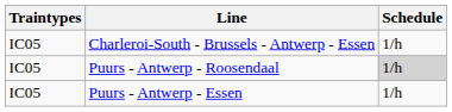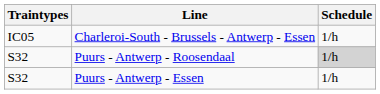 <table class="wikitable">
 <tr>
 <th>Traintypes</th>
 <th>Line</th>
 <th>Schedule</th>
 </tr>
 <tr>
 <td>IC05</td>
 <td><a href='#'>Charleroi-South</a> - <a href='#'>Brussels</a> - <a href='#'>Antwerp</a> - <a href='#'>Essen</a></td>
 <td>1/h</td>
 </tr>
 <tr>
-<td>IC05</td>
+<td>S32</td>
 <td><a href='#'>Puurs</a> - <a href='#'>Antwerp</a> - <a href='#'>Roosendaal</a></td>
 <td style="background: lightgrey;">1/h</td>
 </tr>
 <tr>
-<td>IC05</td>
+<td>S32</td>
 <td><a href='#'>Puurs</a> - <a href='#'>Antwerp</a> - <a href='#'>Essen</a></td>
 <td>1/h</td>
 </tr>
 </table>
